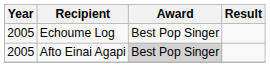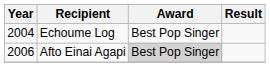 <table class="wikitable">
 <tr>
 <th>Year</th>
 <th>Recipient</th>
 <th>Award</th>
 <th>Result</th>
 </tr>
 <tr>
-<td>2005</td>
+<td>2004</td>
 <td>Echoume Log</td>
 <td>Best Pop Singer</td>
 <td></td>
 </tr>
 <tr>
-<td>2005</td>
+<td>2006</td>
 <td>Afto Einai Agapi</td>
 <td style="background: lightgrey;">Best Pop Singer</td>
 <td></td>
 </tr>
 <tr>
 </tr>
 </table>
